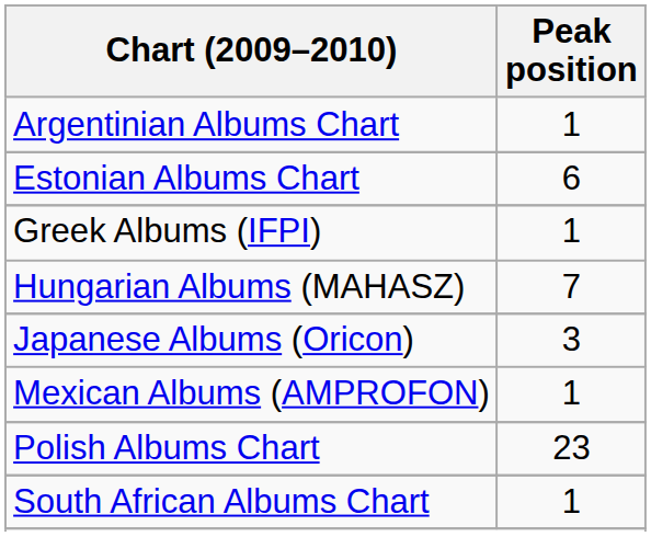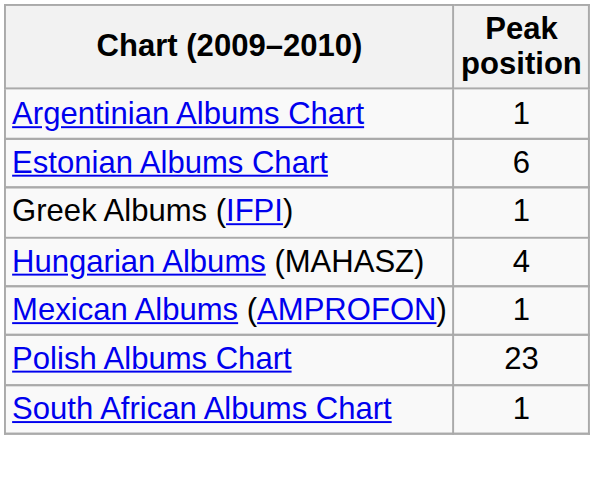 <table class="wikitable sortable">
 <tr>
 <th>Chart (2009–2010)</th>
 <th>Peak<br>position</th>
 </tr>
 <tr>
 <td><a href='#'>Argentinian Albums Chart</a></td>
 <td style="text-align:center;">1</td>
 </tr>
 <tr>
 </tr>
 <tr>
 </tr>
 <tr>
 </tr>
 <tr>
 </tr>
 <tr>
 </tr>
 <tr>
 </tr>
 <tr>
 </tr>
 <tr>
 <td align="left"><a href='#'>Estonian Albums Chart</a></td>
 <td style="text-align:center;">6</td>
 </tr>
 <tr>
 </tr>
 <tr>
 </tr>
 <tr>
 </tr>
 <tr>
 <td align="left">Greek Albums (<a href='#'>IFPI</a>)</td>
 <td style="text-align:center;">1</td>
 </tr>
 <tr>
 <td align="left"><a href='#'>Hungarian Albums</a> (MAHASZ)</td>
-<td style="text-align:center;">7</td>
+<td style="text-align:center;">4</td>
 </tr>
 <tr>
 </tr>
 <tr>
-</tr>
-<tr>
-<td align="left"><a href='#'>Japanese Albums</a> (<a href='#'>Oricon</a>)</td>
-<td style="text-align:center;">3</td>
 </tr>
 <tr>
 <td align="left"><a href='#'>Mexican Albums</a> (<a href='#'>AMPROFON</a>)</td>
 <td style="text-align:center;">1</td>
 </tr>
 <tr>
 </tr>
 <tr>
 </tr>
 <tr>
 <td><a href='#'>Polish Albums Chart</a></td>
 <td style="text-align:center;">23</td>
 </tr>
 <tr>
 </tr>
 <tr>
 </tr>
 <tr>
 <td><a href='#'>South African Albums Chart</a></td>
 <td style="text-align:center;">1</td>
 </tr>
 <tr>
 </tr>
 <tr>
 </tr>
 <tr>
 </tr>
 <tr>
 </tr>
 <tr>
 </tr>
 </table>
